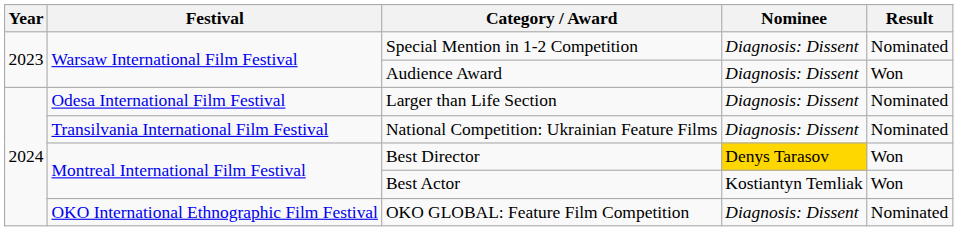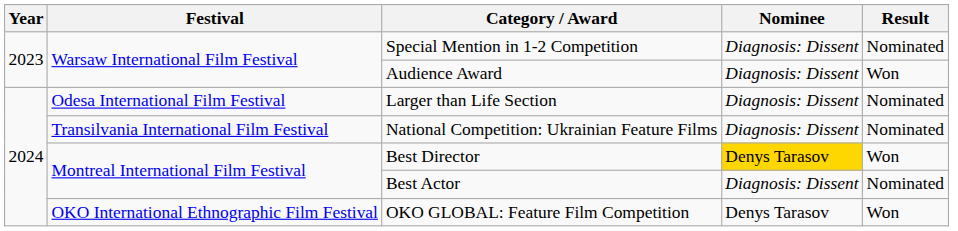 <table class="wikitable">
 <tr>
 <th>Year</th>
 <th>Festival</th>
 <th>Category / Award</th>
 <th>Nominee</th>
 <th>Result</th>
 </tr>
 <tr>
 <td rowspan="2">2023</td>
 <td rowspan="2"><a href='#'>Warsaw International Film Festival</a></td>
 <td>Special Mention in 1-2 Competition</td>
 <td><em>Diagnosis: Dissent</em></td>
 <td>Nominated</td>
 </tr>
 <tr>
 <td>Audience Award</td>
 <td><em>Diagnosis: Dissent</em></td>
 <td>Won</td>
 </tr>
 <tr>
 <td rowspan="5">2024</td>
 <td><a href='#'>Odesa International Film Festival</a></td>
 <td>Larger than Life Section</td>
 <td><em>Diagnosis: Dissent</em></td>
 <td>Nominated</td>
 </tr>
 <tr>
 <td><a href='#'>Transilvania International Film Festival</a></td>
 <td>National Competition: Ukrainian Feature Films</td>
 <td><em>Diagnosis: Dissent</em></td>
 <td>Nominated</td>
 </tr>
 <tr>
 <td rowspan="2"><a href='#'>Montreal International Film Festival</a></td>
 <td>Best Director</td>
 <td style="background: gold;">Denys Tarasov</td>
 <td>Won</td>
 </tr>
 <tr>
 <td>Best Actor</td>
-<td>Kostiantyn Temliak</td>
-<td>Won</td>
+<td><em>Diagnosis: Dissent</em></td>
+<td>Nominated</td>
 </tr>
 <tr>
 <td><a href='#'>OKO International Ethnographic Film Festival</a></td>
 <td>OKO GLOBAL: Feature Film Competition</td>
-<td><em>Diagnosis: Dissent</em></td>
-<td>Nominated</td>
+<td>Denys Tarasov</td>
+<td>Won</td>
 </tr>
 </table>
